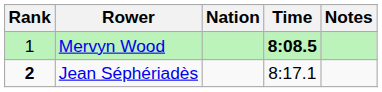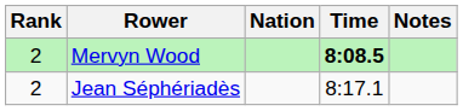 <table class="wikitable sortable" style="text-align:center">
 <tr>
 <th>Rank</th>
 <th>Rower</th>
 <th>Nation</th>
 <th>Time</th>
 <th>Notes</th>
 </tr>
 <tr bgcolor=bbf3bb>
-<td>1</td>
+<td>2</td>
 <td align=left><a href='#'>Mervyn Wood</a></td>
 <td align=left></td>
 <td><strong>8:08.5</strong></td>
 <td></td>
 </tr>
 <tr>
-<td><strong>2</strong></td>
+<td>2</td>
 <td align=left><a href='#'>Jean Séphériadès</a></td>
 <td align=left></td>
 <td>8:17.1</td>
 <td></td>
 </tr>
 </table>
